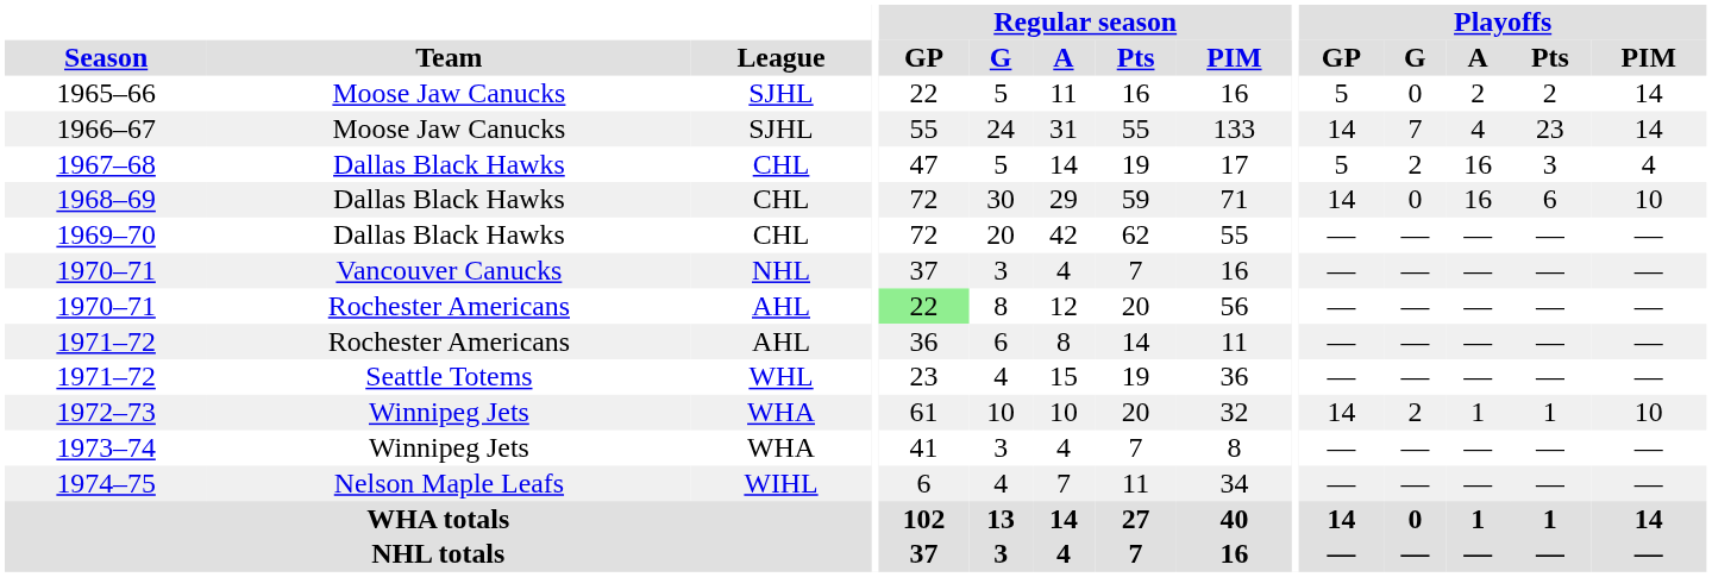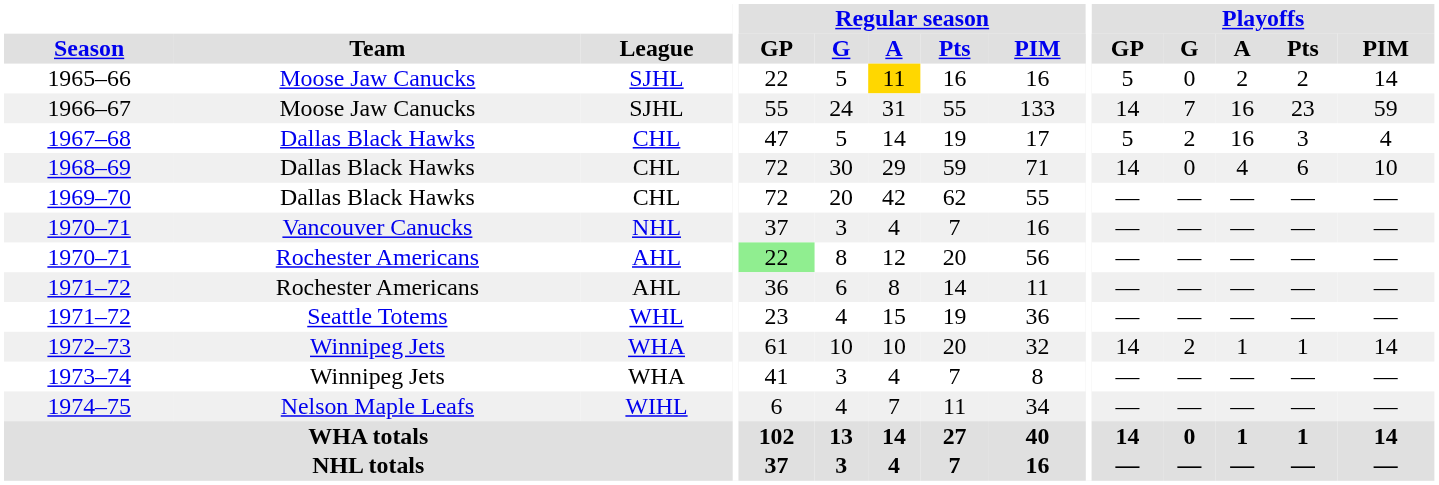 <table border="0" cellpadding="1" cellspacing="0" style="text-align:center; width:60em">
 <tr bgcolor="#e0e0e0">
 <th colspan="3" bgcolor="#ffffff"></th>
 <th rowspan="100" bgcolor="#ffffff"></th>
 <th colspan="5"><a href='#'>Regular season</a></th>
 <th rowspan="100" bgcolor="#ffffff"></th>
 <th colspan="5"><a href='#'>Playoffs</a></th>
 </tr>
 <tr bgcolor="#e0e0e0">
 <th><a href='#'>Season</a></th>
 <th>Team</th>
 <th>League</th>
 <th>GP</th>
 <th><a href='#'>G</a></th>
 <th><a href='#'>A</a></th>
 <th><a href='#'>Pts</a></th>
 <th><a href='#'>PIM</a></th>
 <th>GP</th>
 <th>G</th>
 <th>A</th>
 <th>Pts</th>
 <th>PIM</th>
 </tr>
 <tr>
 <td>1965–66</td>
 <td><a href='#'>Moose Jaw Canucks</a></td>
 <td><a href='#'>SJHL</a></td>
 <td>22</td>
 <td>5</td>
-<td>11</td>
+<td style="background: gold;">11</td>
 <td>16</td>
 <td>16</td>
 <td>5</td>
 <td>0</td>
 <td>2</td>
 <td>2</td>
 <td>14</td>
 </tr>
 <tr bgcolor="#f0f0f0">
 <td>1966–67</td>
 <td>Moose Jaw Canucks</td>
 <td>SJHL</td>
 <td>55</td>
 <td>24</td>
 <td>31</td>
 <td>55</td>
 <td>133</td>
 <td>14</td>
 <td>7</td>
-<td>4</td>
+<td>16</td>
 <td>23</td>
-<td>14</td>
+<td>59</td>
 </tr>
 <tr>
 <td><a href='#'>1967–68</a></td>
 <td><a href='#'>Dallas Black Hawks</a></td>
 <td><a href='#'>CHL</a></td>
 <td>47</td>
 <td>5</td>
 <td>14</td>
 <td>19</td>
 <td>17</td>
 <td>5</td>
 <td>2</td>
 <td>16</td>
 <td>3</td>
 <td>4</td>
 </tr>
 <tr bgcolor="#f0f0f0">
 <td><a href='#'>1968–69</a></td>
 <td>Dallas Black Hawks</td>
 <td>CHL</td>
 <td>72</td>
 <td>30</td>
 <td>29</td>
 <td>59</td>
 <td>71</td>
 <td>14</td>
 <td>0</td>
-<td>16</td>
+<td>4</td>
 <td>6</td>
 <td>10</td>
 </tr>
 <tr>
 <td><a href='#'>1969–70</a></td>
 <td>Dallas Black Hawks</td>
 <td>CHL</td>
 <td>72</td>
 <td>20</td>
 <td>42</td>
 <td>62</td>
 <td>55</td>
 <td>—</td>
 <td>—</td>
 <td>—</td>
 <td>—</td>
 <td>—</td>
 </tr>
 <tr bgcolor="#f0f0f0">
 <td><a href='#'>1970–71</a></td>
 <td><a href='#'>Vancouver Canucks</a></td>
 <td><a href='#'>NHL</a></td>
 <td>37</td>
 <td>3</td>
 <td>4</td>
 <td>7</td>
 <td>16</td>
 <td>—</td>
 <td>—</td>
 <td>—</td>
 <td>—</td>
 <td>—</td>
 </tr>
 <tr>
 <td><a href='#'>1970–71</a></td>
 <td><a href='#'>Rochester Americans</a></td>
 <td><a href='#'>AHL</a></td>
 <td style="background: lightgreen;">22</td>
 <td>8</td>
 <td>12</td>
 <td>20</td>
 <td>56</td>
 <td>—</td>
 <td>—</td>
 <td>—</td>
 <td>—</td>
 <td>—</td>
 </tr>
 <tr bgcolor="#f0f0f0">
 <td><a href='#'>1971–72</a></td>
 <td>Rochester Americans</td>
 <td>AHL</td>
 <td>36</td>
 <td>6</td>
 <td>8</td>
 <td>14</td>
 <td>11</td>
 <td>—</td>
 <td>—</td>
 <td>—</td>
 <td>—</td>
 <td>—</td>
 </tr>
 <tr>
 <td><a href='#'>1971–72</a></td>
 <td><a href='#'>Seattle Totems</a></td>
 <td><a href='#'>WHL</a></td>
 <td>23</td>
 <td>4</td>
 <td>15</td>
 <td>19</td>
 <td>36</td>
 <td>—</td>
 <td>—</td>
 <td>—</td>
 <td>—</td>
 <td>—</td>
 </tr>
 <tr bgcolor="#f0f0f0">
 <td><a href='#'>1972–73</a></td>
 <td><a href='#'>Winnipeg Jets</a></td>
 <td><a href='#'>WHA</a></td>
 <td>61</td>
 <td>10</td>
 <td>10</td>
 <td>20</td>
 <td>32</td>
 <td>14</td>
 <td>2</td>
 <td>1</td>
 <td>1</td>
-<td>10</td>
+<td>14</td>
 </tr>
 <tr>
 <td><a href='#'>1973–74</a></td>
 <td>Winnipeg Jets</td>
 <td>WHA</td>
 <td>41</td>
 <td>3</td>
 <td>4</td>
 <td>7</td>
 <td>8</td>
 <td>—</td>
 <td>—</td>
 <td>—</td>
 <td>—</td>
 <td>—</td>
 </tr>
 <tr bgcolor="#f0f0f0">
 <td><a href='#'>1974–75</a></td>
 <td><a href='#'>Nelson Maple Leafs</a></td>
 <td><a href='#'>WIHL</a></td>
 <td>6</td>
 <td>4</td>
 <td>7</td>
 <td>11</td>
 <td>34</td>
 <td>—</td>
 <td>—</td>
 <td>—</td>
 <td>—</td>
 <td>—</td>
 </tr>
 <tr bgcolor="#e0e0e0">
 <th colspan="3">WHA totals</th>
 <th>102</th>
 <th>13</th>
 <th>14</th>
 <th>27</th>
 <th>40</th>
 <th>14</th>
 <th>0</th>
 <th>1</th>
 <th>1</th>
 <th>14</th>
 </tr>
 <tr bgcolor="#e0e0e0">
 <th colspan="3">NHL totals</th>
 <th>37</th>
 <th>3</th>
 <th>4</th>
 <th>7</th>
 <th>16</th>
 <th>—</th>
 <th>—</th>
 <th>—</th>
 <th>—</th>
 <th>—</th>
 </tr>
 </table>
